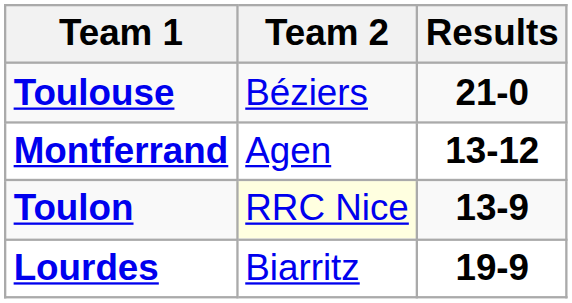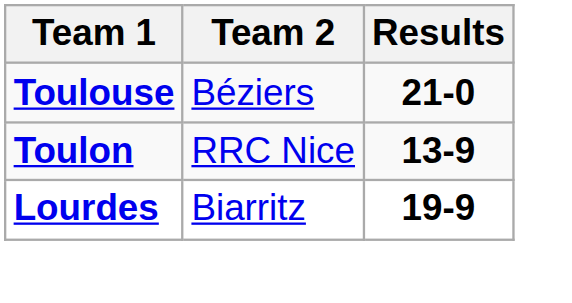 <table class="wikitable">
 <tr>
 <th>Team 1</th>
 <th>Team 2</th>
 <th>Results</th>
 </tr>
 <tr>
 <td><strong><a href='#'>Toulouse</a></strong></td>
 <td><a href='#'>Béziers</a></td>
 <td align="center"><strong>21-0</strong></td>
 </tr>
-<tr bgcolor="white">
-<td><strong><a href='#'>Montferrand</a></strong></td>
-<td><a href='#'>Agen</a></td>
-<td align="center"><strong>13-12</strong></td>
-</tr>
 <tr>
 <td><strong><a href='#'>Toulon</a></strong></td>
-<td style="background: lightyellow;"><a href='#'>RRC Nice</a></td>
+<td><a href='#'>RRC Nice</a></td>
 <td align="center"><strong>13-9</strong></td>
 </tr>
 <tr bgcolor="white">
 <td><strong><a href='#'>Lourdes</a></strong></td>
 <td><a href='#'>Biarritz</a></td>
 <td align="center"><strong>19-9</strong></td>
 </tr>
 </table>
